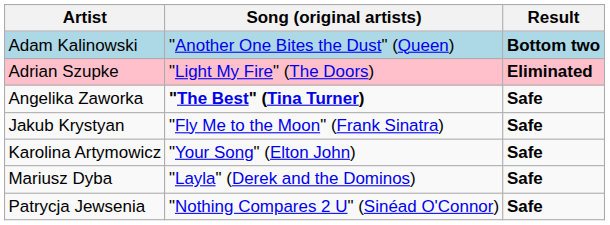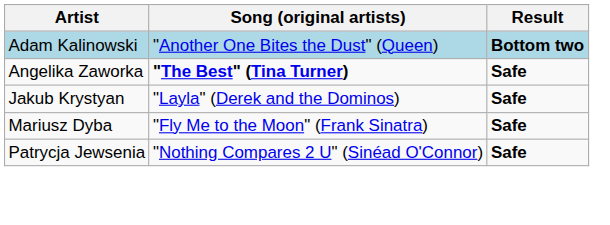 <table class=wikitable>
 <tr>
 <th>Artist</th>
 <th>Song (original artists)</th>
 <th>Result</th>
 </tr>
 <tr style="background:lightblue;">
 <td>Adam Kalinowski</td>
 <td>"<a href='#'>Another One Bites the Dust</a>" (<a href='#'>Queen</a>)</td>
 <td><strong>Bottom two</strong></td>
 </tr>
-<tr style="background:pink;">
-<td>Adrian Szupke</td>
-<td>"<a href='#'>Light My Fire</a>" (<a href='#'>The Doors</a>)</td>
-<td><strong>Eliminated</strong></td>
-</tr>
 <tr>
 <td>Angelika Zaworka</td>
 <td><strong>"<a href='#'>The Best</a>" (<a href='#'>Tina Turner</a>)</strong></td>
 <td><strong>Safe</strong></td>
 </tr>
 <tr>
 <td>Jakub Krystyan</td>
-<td>"<a href='#'>Fly Me to the Moon</a>" (<a href='#'>Frank Sinatra</a>)</td>
-<td><strong>Safe</strong></td>
-</tr>
-<tr>
-<td>Karolina Artymowicz</td>
-<td>"<a href='#'>Your Song</a>" (<a href='#'>Elton John</a>)</td>
+<td>"<a href='#'>Layla</a>" (<a href='#'>Derek and the Dominos</a>)</td>
 <td><strong>Safe</strong></td>
 </tr>
 <tr>
 <td>Mariusz Dyba</td>
-<td>"<a href='#'>Layla</a>" (<a href='#'>Derek and the Dominos</a>)</td>
+<td>"<a href='#'>Fly Me to the Moon</a>" (<a href='#'>Frank Sinatra</a>)</td>
 <td><strong>Safe</strong></td>
 </tr>
 <tr>
 <td>Patrycja Jewsenia</td>
 <td>"<a href='#'>Nothing Compares 2 U</a>" (<a href='#'>Sinéad O'Connor</a>)</td>
 <td><strong>Safe</strong></td>
 </tr>
 </table>
